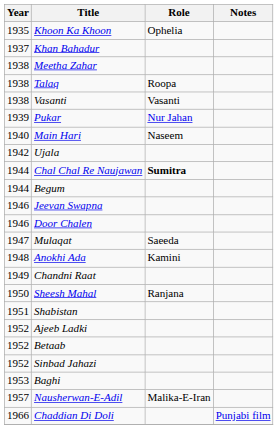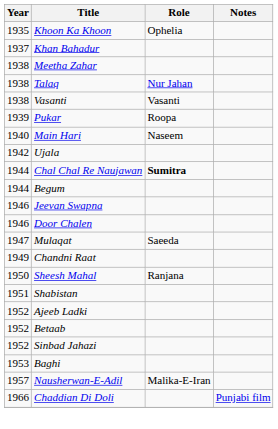 <table class="wikitable plainrowheaders sortable">
 <tr>
 <th scope="col">Year</th>
 <th scope="col">Title</th>
 <th scope="col">Role</th>
 <th scope="col">Notes</th>
 </tr>
 <tr>
 <td>1935</td>
 <td><em><a href='#'>Khoon Ka Khoon</a></em></td>
 <td>Ophelia</td>
 <td></td>
 </tr>
 <tr>
 <td>1937</td>
 <td><em><a href='#'>Khan Bahadur</a></em></td>
 <td></td>
 <td></td>
 </tr>
 <tr>
 <td>1938</td>
 <td><em><a href='#'>Meetha Zahar</a></em></td>
 <td></td>
 <td></td>
 </tr>
 <tr>
 <td>1938</td>
 <td><em><a href='#'>Talaq</a></em></td>
-<td>Roopa</td>
+<td><a href='#'>Nur Jahan</a></td>
 <td></td>
 </tr>
 <tr>
 <td>1938</td>
 <td><em>Vasanti</em></td>
 <td>Vasanti</td>
 <td></td>
 </tr>
 <tr>
 <td>1939</td>
 <td><em><a href='#'>Pukar</a></em></td>
-<td><a href='#'>Nur Jahan</a></td>
+<td>Roopa</td>
 <td></td>
 </tr>
 <tr>
 <td>1940</td>
 <td><em><a href='#'>Main Hari</a></em></td>
 <td>Naseem</td>
 <td></td>
 </tr>
 <tr>
 <td>1942</td>
 <td><em>Ujala</em></td>
 <td></td>
 <td></td>
 </tr>
 <tr>
 <td>1944</td>
 <td><em><a href='#'>Chal Chal Re Naujawan</a></em></td>
 <td><strong>Sumitra</strong></td>
 <td></td>
 </tr>
 <tr>
 <td>1944</td>
 <td><em>Begum</em></td>
 <td></td>
 <td></td>
 </tr>
 <tr>
 <td>1946</td>
 <td><em><a href='#'>Jeevan Swapna</a></em></td>
 <td></td>
 <td></td>
 </tr>
 <tr>
 <td>1946</td>
 <td><em><a href='#'>Door Chalen</a></em></td>
 <td></td>
 <td></td>
 </tr>
 <tr>
 <td>1947</td>
 <td><em>Mulaqat</em></td>
 <td>Saeeda</td>
-<td></td>
-</tr>
-<tr>
-<td>1948</td>
-<td><em><a href='#'>Anokhi Ada</a></em></td>
-<td>Kamini</td>
 <td></td>
 </tr>
 <tr>
 <td>1949</td>
 <td><em>Chandni Raat</em></td>
 <td></td>
 <td></td>
 </tr>
 <tr>
 <td>1950</td>
 <td><em><a href='#'>Sheesh Mahal</a></em></td>
 <td>Ranjana</td>
 <td></td>
 </tr>
 <tr>
 <td>1951</td>
 <td><em>Shabistan</em></td>
 <td></td>
 <td></td>
 </tr>
 <tr>
 <td>1952</td>
 <td><em>Ajeeb Ladki</em></td>
 <td></td>
 <td></td>
 </tr>
 <tr>
 <td>1952</td>
 <td><em>Betaab</em></td>
 <td></td>
 <td></td>
 </tr>
 <tr>
 <td>1952</td>
 <td><em>Sinbad Jahazi</em></td>
 <td></td>
 <td></td>
 </tr>
 <tr>
 <td>1953</td>
 <td><em>Baghi</em></td>
 <td></td>
 <td></td>
 </tr>
 <tr>
 <td>1957</td>
 <td><em><a href='#'>Nausherwan-E-Adil</a></em></td>
 <td>Malika-E-Iran</td>
 <td></td>
 </tr>
 <tr>
 <td>1966</td>
 <td><em><a href='#'>Chaddian Di Doli</a></em></td>
 <td></td>
 <td><a href='#'>Punjabi film</a></td>
 </tr>
 <tr>
 </tr>
 </table>
